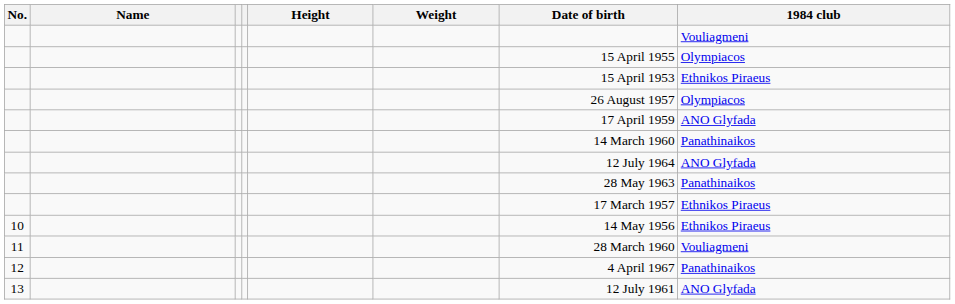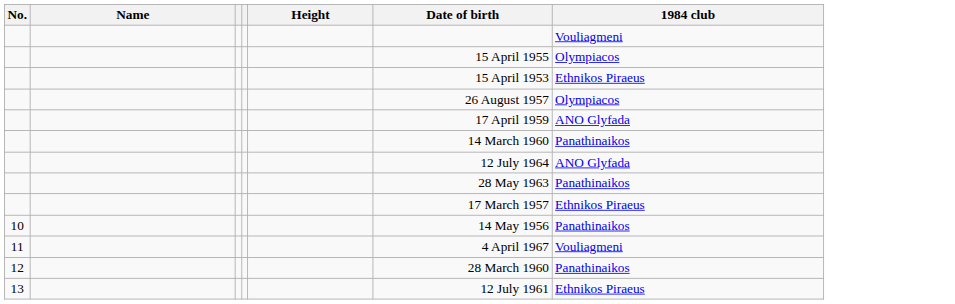 <table class="wikitable sortable" style="text-align:center;">
 <tr>
 <th>No.</th>
 <th style="width:15em">Name</th>
 <th></th>
 <th></th>
 <th style="width:9em">Height</th>
-<th style="width:9em">Weight</th>
 <th style="width:13em">Date of birth</th>
 <th style="width:20em">1984 club</th>
 </tr>
 <tr>
 <td></td>
 <td align=left></td>
-<td></td>
 <td></td>
 <td></td>
 <td></td>
 <td align=right></td>
 <td align=left> <a href='#'>Vouliagmeni</a></td>
 </tr>
 <tr>
 <td></td>
 <td align=left></td>
 <td></td>
 <td></td>
 <td></td>
-<td></td>
 <td align=right>15 April 1955</td>
 <td align="left"> <a href='#'>Olympiacos</a></td>
 </tr>
 <tr>
 <td></td>
 <td align=left></td>
-<td></td>
 <td></td>
 <td></td>
 <td></td>
 <td align=right>15 April 1953</td>
 <td align="left"> <a href='#'>Ethnikos Piraeus</a></td>
 </tr>
 <tr>
 <td></td>
 <td align=left></td>
 <td></td>
 <td></td>
 <td></td>
-<td></td>
 <td align=right>26 August 1957</td>
 <td align="left"> <a href='#'>Olympiacos</a></td>
 </tr>
 <tr>
 <td></td>
 <td align=left></td>
-<td></td>
 <td></td>
 <td></td>
 <td></td>
 <td align=right>17 April 1959</td>
 <td align="left"> <a href='#'>ANO Glyfada</a></td>
 </tr>
 <tr>
 <td></td>
 <td align=left></td>
 <td></td>
 <td></td>
 <td></td>
-<td></td>
 <td align=right>14 March 1960</td>
 <td align="left"> <a href='#'>Panathinaikos</a></td>
 </tr>
 <tr>
 <td></td>
 <td align=left></td>
-<td></td>
 <td></td>
 <td></td>
 <td></td>
 <td align=right>12 July 1964</td>
 <td align="left"> <a href='#'>ANO Glyfada</a></td>
 </tr>
 <tr>
 <td></td>
 <td align=left></td>
 <td></td>
 <td></td>
 <td></td>
-<td></td>
 <td align=right>28 May 1963</td>
 <td align="left"> <a href='#'>Panathinaikos</a></td>
 </tr>
 <tr>
 <td></td>
 <td align=left></td>
-<td></td>
 <td></td>
 <td></td>
 <td></td>
 <td align=right>17 March 1957</td>
 <td align="left"> <a href='#'>Ethnikos Piraeus</a></td>
 </tr>
 <tr>
 <td>10</td>
 <td align=left></td>
 <td></td>
 <td></td>
 <td></td>
-<td></td>
 <td align=right>14 May 1956</td>
-<td align="left"> <a href='#'>Ethnikos Piraeus</a></td>
+<td align="left"> <a href='#'>Panathinaikos</a></td>
 </tr>
 <tr>
 <td>11</td>
 <td align=left></td>
 <td></td>
 <td></td>
 <td></td>
-<td></td>
-<td align=right>28 March 1960</td>
+<td align=right>4 April 1967</td>
 <td align="left"> <a href='#'>Vouliagmeni</a></td>
 </tr>
 <tr>
 <td>12</td>
 <td align=left></td>
 <td></td>
 <td></td>
 <td></td>
-<td></td>
-<td align=right>4 April 1967</td>
+<td align=right>28 March 1960</td>
 <td align="left"> <a href='#'>Panathinaikos</a></td>
 </tr>
 <tr>
 <td>13</td>
 <td align=left></td>
 <td></td>
 <td></td>
 <td></td>
-<td></td>
 <td align=right>12 July 1961</td>
-<td align="left"> <a href='#'>ANO Glyfada</a></td>
+<td align="left"> <a href='#'>Ethnikos Piraeus</a></td>
 </tr>
 </table>
